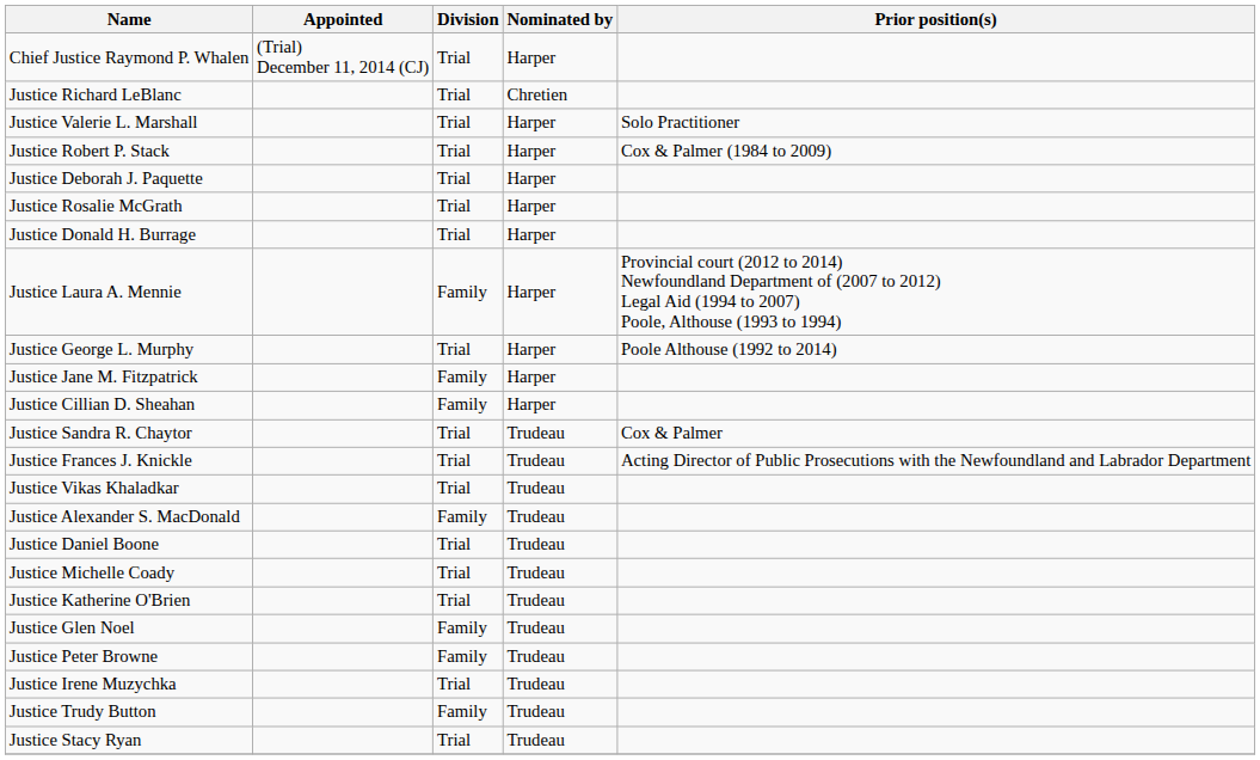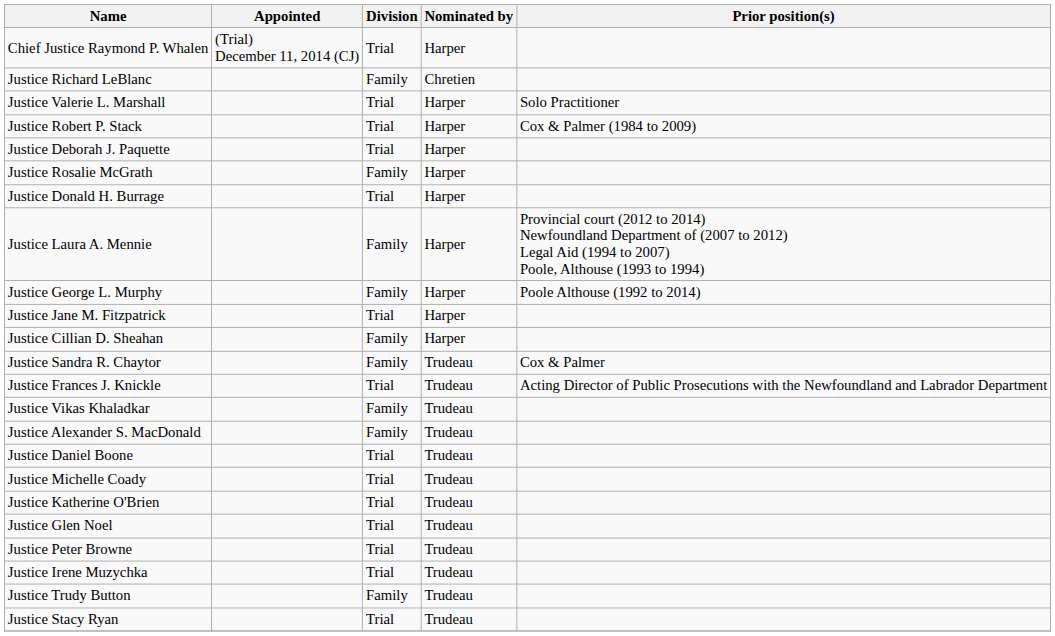 <table class="wikitable sortable">
 <tr>
 <th>Name</th>
 <th>Appointed</th>
 <th>Division</th>
 <th>Nominated by</th>
 <th>Prior position(s)</th>
 </tr>
 <tr>
 <td>Chief Justice Raymond P. Whalen</td>
 <td> (Trial) <br>December 11, 2014 (CJ)</td>
 <td>Trial</td>
 <td>Harper</td>
 <td></td>
 </tr>
 <tr>
 <td>Justice Richard LeBlanc</td>
 <td></td>
-<td>Trial</td>
+<td>Family</td>
 <td>Chretien</td>
 <td></td>
 </tr>
 <tr>
 <td>Justice Valerie L. Marshall</td>
 <td></td>
 <td>Trial</td>
 <td>Harper</td>
 <td>Solo Practitioner</td>
 </tr>
 <tr>
 <td>Justice Robert P. Stack</td>
 <td></td>
 <td>Trial</td>
 <td>Harper</td>
 <td>Cox & Palmer (1984 to 2009)</td>
 </tr>
 <tr>
 <td>Justice Deborah J. Paquette</td>
 <td></td>
 <td>Trial</td>
 <td>Harper</td>
 <td></td>
 </tr>
 <tr>
 <td>Justice Rosalie McGrath</td>
 <td></td>
-<td>Trial</td>
+<td>Family</td>
 <td>Harper</td>
 <td></td>
 </tr>
 <tr>
 <td>Justice Donald H. Burrage</td>
 <td></td>
 <td>Trial</td>
 <td>Harper</td>
 <td></td>
 </tr>
 <tr>
 <td>Justice Laura A. Mennie</td>
 <td></td>
 <td>Family</td>
 <td>Harper</td>
 <td>Provincial court (2012 to 2014)<br>Newfoundland Department of (2007 to 2012)<br> Legal Aid (1994 to 2007)<br> Poole, Althouse (1993 to 1994)</td>
 </tr>
 <tr>
 <td>Justice George L. Murphy</td>
 <td></td>
-<td>Trial</td>
+<td>Family</td>
 <td>Harper</td>
 <td>Poole Althouse (1992 to 2014)</td>
 </tr>
 <tr>
 <td>Justice Jane M. Fitzpatrick</td>
 <td></td>
-<td>Family</td>
+<td>Trial</td>
 <td>Harper</td>
 <td></td>
 </tr>
 <tr>
 <td>Justice Cillian D. Sheahan</td>
 <td></td>
 <td>Family</td>
 <td>Harper</td>
 <td></td>
 </tr>
 <tr>
 <td>Justice Sandra R. Chaytor</td>
 <td></td>
-<td>Trial</td>
+<td>Family</td>
 <td>Trudeau</td>
 <td>Cox & Palmer</td>
 </tr>
 <tr>
 <td>Justice Frances J. Knickle</td>
 <td></td>
 <td>Trial</td>
 <td>Trudeau</td>
 <td>Acting Director of Public Prosecutions with the Newfoundland and Labrador Department</td>
 </tr>
 <tr>
 <td>Justice Vikas Khaladkar</td>
 <td></td>
-<td>Trial</td>
+<td>Family</td>
 <td>Trudeau</td>
 <td></td>
 </tr>
 <tr>
 <td>Justice Alexander S. MacDonald</td>
 <td></td>
 <td>Family</td>
 <td>Trudeau</td>
 <td></td>
 </tr>
 <tr>
 <td>Justice Daniel Boone</td>
 <td></td>
 <td>Trial</td>
 <td>Trudeau</td>
 <td></td>
 </tr>
 <tr>
 <td>Justice Michelle Coady</td>
 <td></td>
 <td>Trial</td>
 <td>Trudeau</td>
 <td></td>
 </tr>
 <tr>
 <td>Justice Katherine O'Brien</td>
 <td></td>
 <td>Trial</td>
 <td>Trudeau</td>
 <td></td>
 </tr>
 <tr>
 <td>Justice Glen Noel</td>
 <td></td>
-<td>Family</td>
+<td>Trial</td>
 <td>Trudeau</td>
 <td></td>
 </tr>
 <tr>
 <td>Justice Peter Browne</td>
 <td></td>
-<td>Family</td>
+<td>Trial</td>
 <td>Trudeau</td>
 <td></td>
 </tr>
 <tr>
 <td>Justice Irene Muzychka</td>
 <td></td>
 <td>Trial</td>
 <td>Trudeau</td>
 <td></td>
 </tr>
 <tr>
 <td>Justice Trudy Button</td>
 <td></td>
 <td>Family</td>
 <td>Trudeau</td>
 <td></td>
 </tr>
 <tr>
 <td>Justice Stacy Ryan</td>
 <td></td>
 <td>Trial</td>
 <td>Trudeau</td>
 <td></td>
 </tr>
 <tr>
 </tr>
 </table>
